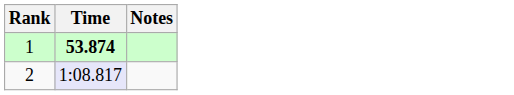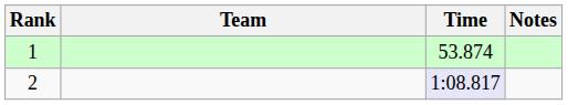 <table class="wikitable" style="text-align:center">
 <tr>
 <th>Rank</th>
+<th Style="width:18em">Team</th>
 <th>Time</th>
 <th>Notes</th>
 </tr>
 <tr style="background:#cfc">
 <td>1</td>
-<td><strong>53.874</strong></td>
+<td style="text-align:left"></td>
+<td>53.874</td>
 <td></td>
 </tr>
 <tr>
 <td>2</td>
+<td style="text-align:left"></td>
 <td style="background: lavender;">1:08.817</td>
 <td></td>
 </tr>
 </table>
